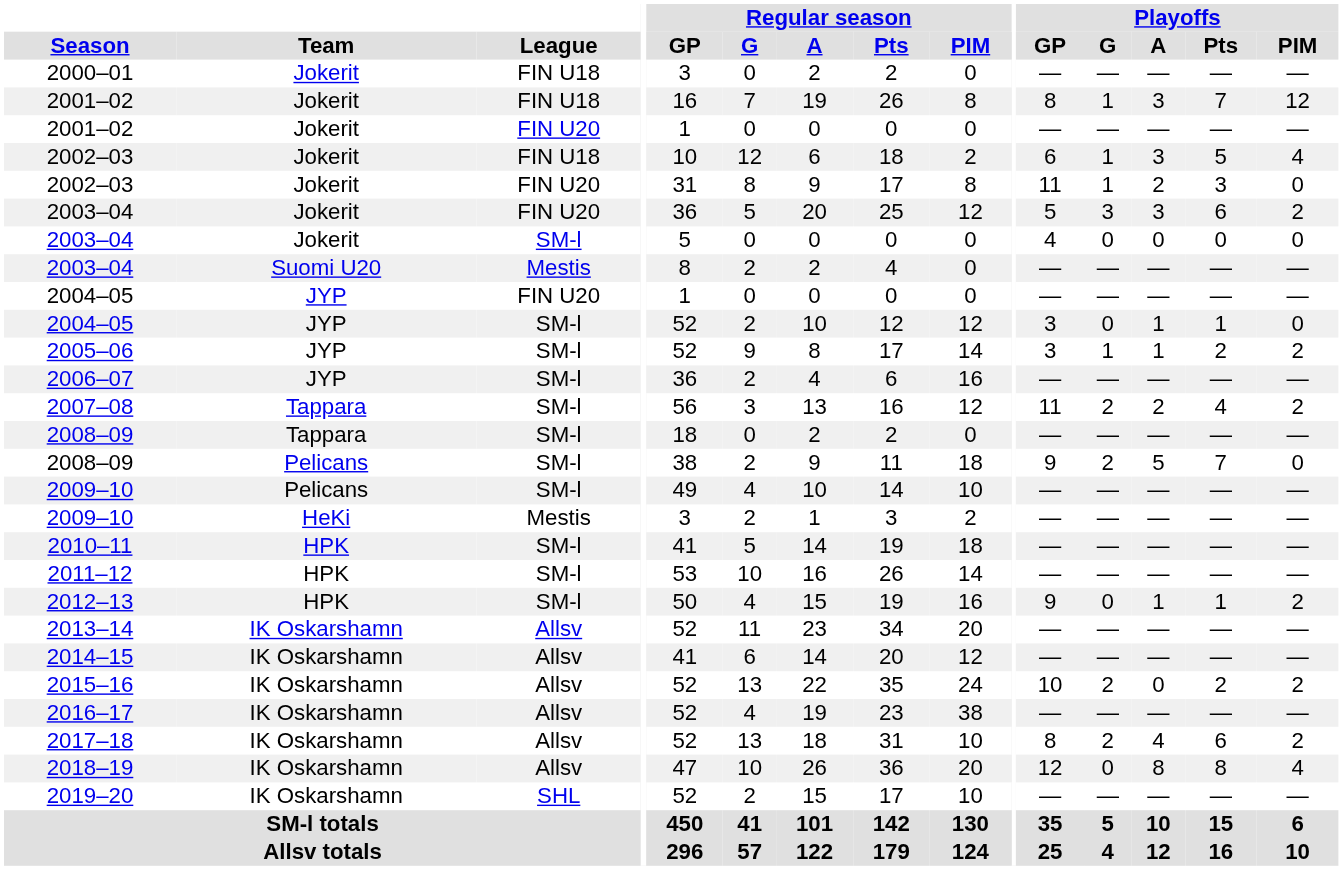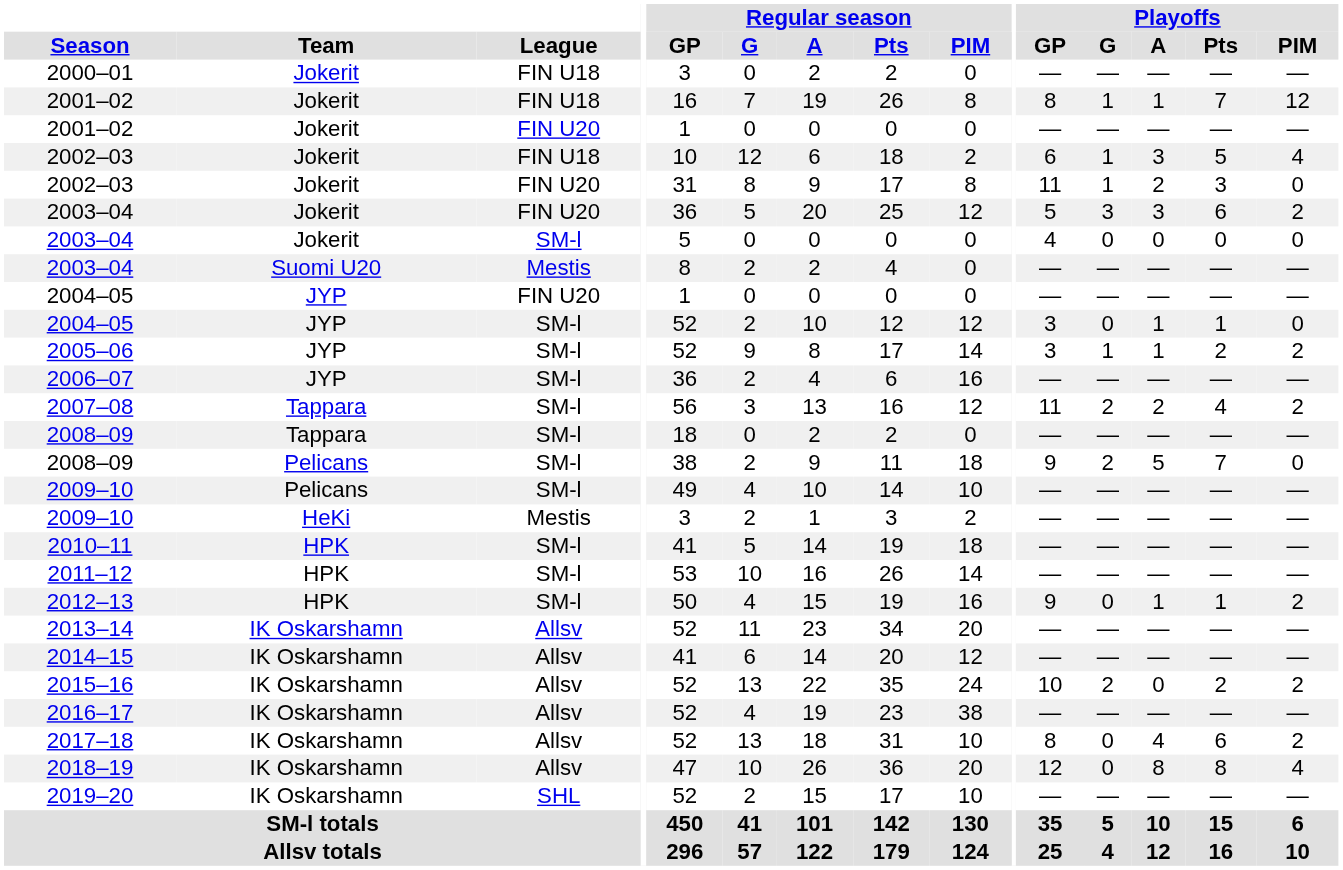 <table border="0" cellpadding="1" cellspacing="0" style="text-align:center; width:60em">
 <tr bgcolor="#e0e0e0">
 <th colspan="3" bgcolor="#ffffff"></th>
 <th rowspan="99" bgcolor="#ffffff"></th>
 <th colspan="5"><a href='#'>Regular season</a></th>
 <th rowspan="99" bgcolor="#ffffff"></th>
 <th colspan="5"><a href='#'>Playoffs</a></th>
 </tr>
 <tr bgcolor="#e0e0e0">
 <th><a href='#'>Season</a></th>
 <th>Team</th>
 <th>League</th>
 <th>GP</th>
 <th><a href='#'>G</a></th>
 <th><a href='#'>A</a></th>
 <th><a href='#'>Pts</a></th>
 <th><a href='#'>PIM</a></th>
 <th>GP</th>
 <th>G</th>
 <th>A</th>
 <th>Pts</th>
 <th>PIM</th>
 </tr>
 <tr>
 <td>2000–01</td>
 <td><a href='#'>Jokerit</a></td>
 <td>FIN U18</td>
 <td>3</td>
 <td>0</td>
 <td>2</td>
 <td>2</td>
 <td>0</td>
 <td>—</td>
 <td>—</td>
 <td>—</td>
 <td>—</td>
 <td>—</td>
 </tr>
 <tr bgcolor="#f0f0f0">
 <td>2001–02</td>
 <td>Jokerit</td>
 <td>FIN U18</td>
 <td>16</td>
 <td>7</td>
 <td>19</td>
 <td>26</td>
 <td>8</td>
 <td>8</td>
 <td>1</td>
-<td>3</td>
+<td>1</td>
 <td>7</td>
 <td>12</td>
 </tr>
 <tr>
 <td>2001–02</td>
 <td>Jokerit</td>
 <td><a href='#'>FIN U20</a></td>
 <td>1</td>
 <td>0</td>
 <td>0</td>
 <td>0</td>
 <td>0</td>
 <td>—</td>
 <td>—</td>
 <td>—</td>
 <td>—</td>
 <td>—</td>
 </tr>
 <tr bgcolor="#f0f0f0">
 <td>2002–03</td>
 <td>Jokerit</td>
 <td>FIN U18</td>
 <td>10</td>
 <td>12</td>
 <td>6</td>
 <td>18</td>
 <td>2</td>
 <td>6</td>
 <td>1</td>
 <td>3</td>
 <td>5</td>
 <td>4</td>
 </tr>
 <tr>
 <td>2002–03</td>
 <td>Jokerit</td>
 <td>FIN U20</td>
 <td>31</td>
 <td>8</td>
 <td>9</td>
 <td>17</td>
 <td>8</td>
 <td>11</td>
 <td>1</td>
 <td>2</td>
 <td>3</td>
 <td>0</td>
 </tr>
 <tr bgcolor="#f0f0f0">
 <td>2003–04</td>
 <td>Jokerit</td>
 <td>FIN U20</td>
 <td>36</td>
 <td>5</td>
 <td>20</td>
 <td>25</td>
 <td>12</td>
 <td>5</td>
 <td>3</td>
 <td>3</td>
 <td>6</td>
 <td>2</td>
 </tr>
 <tr>
 <td><a href='#'>2003–04</a></td>
 <td>Jokerit</td>
 <td><a href='#'>SM-l</a></td>
 <td>5</td>
 <td>0</td>
 <td>0</td>
 <td>0</td>
 <td>0</td>
 <td>4</td>
 <td>0</td>
 <td>0</td>
 <td>0</td>
 <td>0</td>
 </tr>
 <tr bgcolor="#f0f0f0">
 <td><a href='#'>2003–04</a></td>
 <td><a href='#'>Suomi U20</a></td>
 <td><a href='#'>Mestis</a></td>
 <td>8</td>
 <td>2</td>
 <td>2</td>
 <td>4</td>
 <td>0</td>
 <td>—</td>
 <td>—</td>
 <td>—</td>
 <td>—</td>
 <td>—</td>
 </tr>
 <tr>
 <td>2004–05</td>
 <td><a href='#'>JYP</a></td>
 <td>FIN U20</td>
 <td>1</td>
 <td>0</td>
 <td>0</td>
 <td>0</td>
 <td>0</td>
 <td>—</td>
 <td>—</td>
 <td>—</td>
 <td>—</td>
 <td>—</td>
 </tr>
 <tr bgcolor="#f0f0f0">
 <td><a href='#'>2004–05</a></td>
 <td>JYP</td>
 <td>SM-l</td>
 <td>52</td>
 <td>2</td>
 <td>10</td>
 <td>12</td>
 <td>12</td>
 <td>3</td>
 <td>0</td>
 <td>1</td>
 <td>1</td>
 <td>0</td>
 </tr>
 <tr>
 <td><a href='#'>2005–06</a></td>
 <td>JYP</td>
 <td>SM-l</td>
 <td>52</td>
 <td>9</td>
 <td>8</td>
 <td>17</td>
 <td>14</td>
 <td>3</td>
 <td>1</td>
 <td>1</td>
 <td>2</td>
 <td>2</td>
 </tr>
 <tr bgcolor="#f0f0f0">
 <td><a href='#'>2006–07</a></td>
 <td>JYP</td>
 <td>SM-l</td>
 <td>36</td>
 <td>2</td>
 <td>4</td>
 <td>6</td>
 <td>16</td>
 <td>—</td>
 <td>—</td>
 <td>—</td>
 <td>—</td>
 <td>—</td>
 </tr>
 <tr>
 <td><a href='#'>2007–08</a></td>
 <td><a href='#'>Tappara</a></td>
 <td>SM-l</td>
 <td>56</td>
 <td>3</td>
 <td>13</td>
 <td>16</td>
 <td>12</td>
 <td>11</td>
 <td>2</td>
 <td>2</td>
 <td>4</td>
 <td>2</td>
 </tr>
 <tr bgcolor="#f0f0f0">
 <td><a href='#'>2008–09</a></td>
 <td>Tappara</td>
 <td>SM-l</td>
 <td>18</td>
 <td>0</td>
 <td>2</td>
 <td>2</td>
 <td>0</td>
 <td>—</td>
 <td>—</td>
 <td>—</td>
 <td>—</td>
 <td>—</td>
 </tr>
 <tr>
 <td>2008–09</td>
 <td><a href='#'>Pelicans</a></td>
 <td>SM-l</td>
 <td>38</td>
 <td>2</td>
 <td>9</td>
 <td>11</td>
 <td>18</td>
 <td>9</td>
 <td>2</td>
 <td>5</td>
 <td>7</td>
 <td>0</td>
 </tr>
 <tr bgcolor="#f0f0f0">
 <td><a href='#'>2009–10</a></td>
 <td>Pelicans</td>
 <td>SM-l</td>
 <td>49</td>
 <td>4</td>
 <td>10</td>
 <td>14</td>
 <td>10</td>
 <td>—</td>
 <td>—</td>
 <td>—</td>
 <td>—</td>
 <td>—</td>
 </tr>
 <tr>
 <td><a href='#'>2009–10</a></td>
 <td><a href='#'>HeKi</a></td>
 <td>Mestis</td>
 <td>3</td>
 <td>2</td>
 <td>1</td>
 <td>3</td>
 <td>2</td>
 <td>—</td>
 <td>—</td>
 <td>—</td>
 <td>—</td>
 <td>—</td>
 </tr>
 <tr bgcolor="#f0f0f0">
 <td><a href='#'>2010–11</a></td>
 <td><a href='#'>HPK</a></td>
 <td>SM-l</td>
 <td>41</td>
 <td>5</td>
 <td>14</td>
 <td>19</td>
 <td>18</td>
 <td>—</td>
 <td>—</td>
 <td>—</td>
 <td>—</td>
 <td>—</td>
 </tr>
 <tr>
 <td><a href='#'>2011–12</a></td>
 <td>HPK</td>
 <td>SM-l</td>
 <td>53</td>
 <td>10</td>
 <td>16</td>
 <td>26</td>
 <td>14</td>
 <td>—</td>
 <td>—</td>
 <td>—</td>
 <td>—</td>
 <td>—</td>
 </tr>
 <tr bgcolor="#f0f0f0">
 <td><a href='#'>2012–13</a></td>
 <td>HPK</td>
 <td>SM-l</td>
 <td>50</td>
 <td>4</td>
 <td>15</td>
 <td>19</td>
 <td>16</td>
 <td>9</td>
 <td>0</td>
 <td>1</td>
 <td>1</td>
 <td>2</td>
 </tr>
 <tr>
 <td><a href='#'>2013–14</a></td>
 <td><a href='#'>IK Oskarshamn</a></td>
 <td><a href='#'>Allsv</a></td>
 <td>52</td>
 <td>11</td>
 <td>23</td>
 <td>34</td>
 <td>20</td>
 <td>—</td>
 <td>—</td>
 <td>—</td>
 <td>—</td>
 <td>—</td>
 </tr>
 <tr bgcolor="#f0f0f0">
 <td><a href='#'>2014–15</a></td>
 <td>IK Oskarshamn</td>
 <td>Allsv</td>
 <td>41</td>
 <td>6</td>
 <td>14</td>
 <td>20</td>
 <td>12</td>
 <td>—</td>
 <td>—</td>
 <td>—</td>
 <td>—</td>
 <td>—</td>
 </tr>
 <tr>
 <td><a href='#'>2015–16</a></td>
 <td>IK Oskarshamn</td>
 <td>Allsv</td>
 <td>52</td>
 <td>13</td>
 <td>22</td>
 <td>35</td>
 <td>24</td>
 <td>10</td>
 <td>2</td>
 <td>0</td>
 <td>2</td>
 <td>2</td>
 </tr>
 <tr bgcolor="#f0f0f0">
 <td><a href='#'>2016–17</a></td>
 <td>IK Oskarshamn</td>
 <td>Allsv</td>
 <td>52</td>
 <td>4</td>
 <td>19</td>
 <td>23</td>
 <td>38</td>
 <td>—</td>
 <td>—</td>
 <td>—</td>
 <td>—</td>
 <td>—</td>
 </tr>
 <tr>
 <td><a href='#'>2017–18</a></td>
 <td>IK Oskarshamn</td>
 <td>Allsv</td>
 <td>52</td>
 <td>13</td>
 <td>18</td>
 <td>31</td>
 <td>10</td>
 <td>8</td>
-<td>2</td>
+<td>0</td>
 <td>4</td>
 <td>6</td>
 <td>2</td>
 </tr>
 <tr bgcolor="#f0f0f0">
 <td><a href='#'>2018–19</a></td>
 <td>IK Oskarshamn</td>
 <td>Allsv</td>
 <td>47</td>
 <td>10</td>
 <td>26</td>
 <td>36</td>
 <td>20</td>
 <td>12</td>
 <td>0</td>
 <td>8</td>
 <td>8</td>
 <td>4</td>
 </tr>
 <tr>
 <td><a href='#'>2019–20</a></td>
 <td>IK Oskarshamn</td>
 <td><a href='#'>SHL</a></td>
 <td>52</td>
 <td>2</td>
 <td>15</td>
 <td>17</td>
 <td>10</td>
 <td>—</td>
 <td>—</td>
 <td>—</td>
 <td>—</td>
 <td>—</td>
 </tr>
 <tr bgcolor="#e0e0e0">
 <th colspan="3">SM-l totals</th>
 <th>450</th>
 <th>41</th>
 <th>101</th>
 <th>142</th>
 <th>130</th>
 <th>35</th>
 <th>5</th>
 <th>10</th>
 <th>15</th>
 <th>6</th>
 </tr>
 <tr bgcolor="#e0e0e0">
 <th colspan="3">Allsv totals</th>
 <th>296</th>
 <th>57</th>
 <th>122</th>
 <th>179</th>
 <th>124</th>
 <th>25</th>
 <th>4</th>
 <th>12</th>
 <th>16</th>
 <th>10</th>
 </tr>
 </table>
